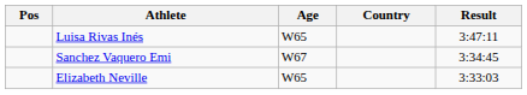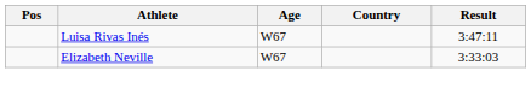 <table class="wikitable"  style="text-align:center; width:50%;">
 <tr>
 <th>Pos</th>
 <th>Athlete</th>
 <th>Age</th>
 <th>Country</th>
 <th>Result</th>
 </tr>
 <tr>
 <td align=center></td>
 <td align=left><a href='#'>Luisa Rivas Inés</a></td>
-<td align=left>W65</td>
+<td align=left>W67</td>
 <td align=left></td>
 <td>3:47:11</td>
 </tr>
 <tr>
 <td align=center></td>
-<td align=left><a href='#'>Sanchez Vaquero Emi</a></td>
+<td align=left><a href='#'>Elizabeth Neville</a></td>
 <td align=left>W67</td>
-<td align=left></td>
-<td>3:34:45</td>
-</tr>
-<tr>
-<td align=center></td>
-<td align=left><a href='#'>Elizabeth Neville</a></td>
-<td align=left>W65</td>
 <td align=left></td>
 <td>3:33:03</td>
 </tr>
 </table>
